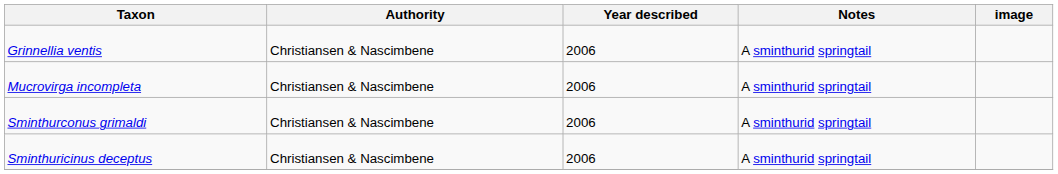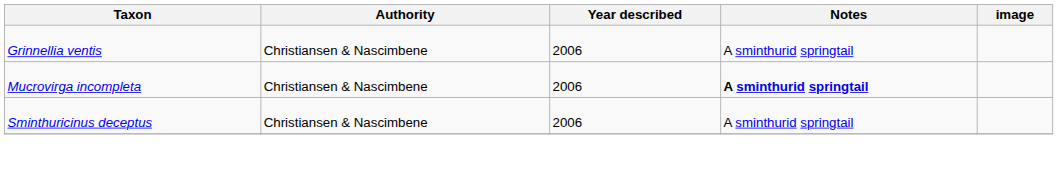 <table class="wikitable sortable" align="center" width="100%">
 <tr>
 <th>Taxon</th>
 <th>Authority</th>
 <th>Year described</th>
 <th>Notes</th>
 <th>image</th>
 </tr>
 <tr>
 <td><br><em><a href='#'>Grinnellia ventis</a></em></td>
 <td><br>Christiansen & Nascimbene</td>
 <td><br>2006</td>
 <td><br>A <a href='#'>sminthurid</a> <a href='#'>springtail</a></td>
 <td></td>
 </tr>
 <tr>
 <td><br><em><a href='#'>Mucrovirga incompleta</a></em></td>
 <td><br>Christiansen & Nascimbene</td>
 <td><br>2006</td>
-<td><br>A <a href='#'>sminthurid</a> <a href='#'>springtail</a></td>
-<td></td>
-</tr>
-<tr>
-<td><br><em><a href='#'>Sminthurconus grimaldi</a></em></td>
-<td><br>Christiansen & Nascimbene</td>
-<td><br>2006</td>
-<td><br>A <a href='#'>sminthurid</a> <a href='#'>springtail</a></td>
+<td><strong><br>A <a href='#'>sminthurid</a> <a href='#'>springtail</a></strong></td>
 <td></td>
 </tr>
 <tr>
 <td><br><em><a href='#'>Sminthuricinus deceptus</a></em></td>
 <td><br>Christiansen & Nascimbene</td>
 <td><br>2006</td>
 <td><br>A <a href='#'>sminthurid</a> <a href='#'>springtail</a></td>
 <td></td>
 </tr>
 <tr>
 </tr>
 </table>
